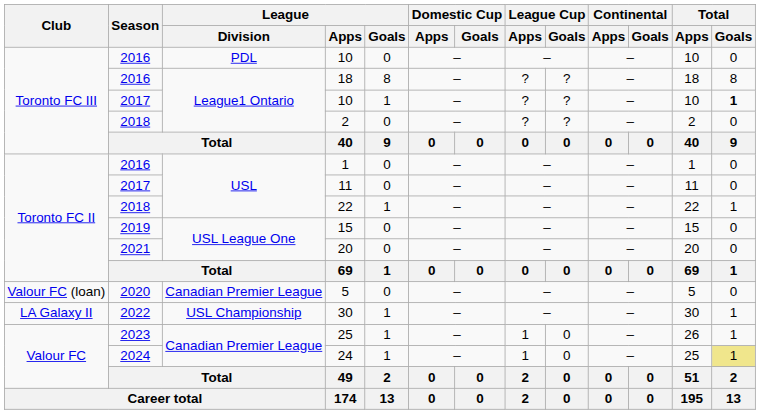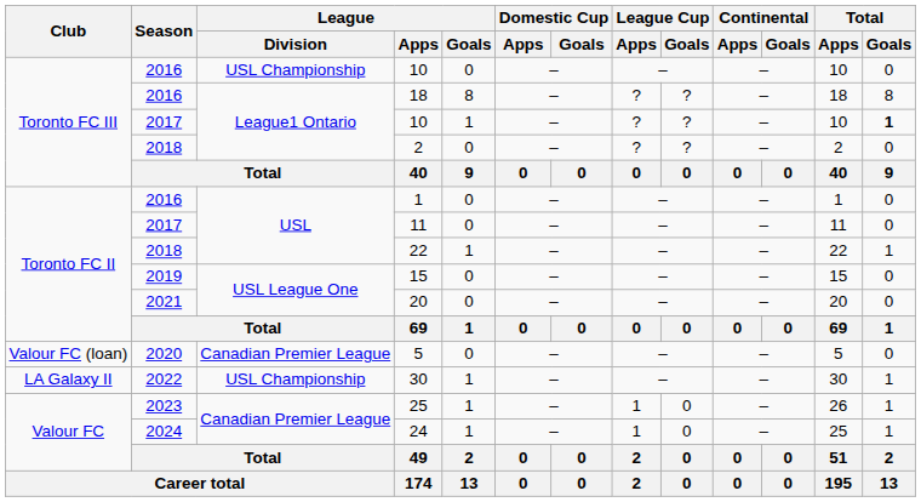 <table class="wikitable" style="text-align: center">
 <tr>
 <th rowspan="2">Club</th>
 <th rowspan="2">Season</th>
 <th colspan="3">League</th>
 <th colspan="2">Domestic Cup</th>
 <th colspan="2">League Cup</th>
 <th colspan="2">Continental</th>
 <th colspan="2">Total</th>
 </tr>
 <tr>
 <th>Division</th>
 <th>Apps</th>
 <th>Goals</th>
 <th>Apps</th>
 <th>Goals</th>
 <th>Apps</th>
 <th>Goals</th>
 <th>Apps</th>
 <th>Goals</th>
 <th>Apps</th>
 <th>Goals</th>
 </tr>
 <tr>
 <td rowspan="5"><a href='#'>Toronto FC III</a></td>
 <td><a href='#'>2016</a></td>
-<td><a href='#'>PDL</a></td>
+<td><a href='#'>USL Championship</a></td>
 <td>10</td>
 <td>0</td>
 <td colspan="2">–</td>
 <td colspan="2">–</td>
 <td colspan="2">–</td>
 <td>10</td>
 <td>0</td>
 </tr>
 <tr>
 <td><a href='#'>2016</a></td>
 <td rowspan="3"><a href='#'>League1 Ontario</a></td>
 <td>18</td>
 <td>8</td>
 <td colspan="2">–</td>
 <td>?</td>
 <td>?</td>
 <td colspan="2">–</td>
 <td>18</td>
 <td>8</td>
 </tr>
 <tr>
 <td><a href='#'>2017</a></td>
 <td>10</td>
 <td>1</td>
 <td colspan="2">–</td>
 <td>?</td>
 <td>?</td>
 <td colspan="2">–</td>
 <td>10</td>
 <td><strong>1</strong></td>
 </tr>
 <tr>
 <td><a href='#'>2018</a></td>
 <td>2</td>
 <td>0</td>
 <td colspan="2">–</td>
 <td>?</td>
 <td>?</td>
 <td colspan="2">–</td>
 <td>2</td>
 <td>0</td>
 </tr>
 <tr>
 <th colspan="2"><strong>Total</strong></th>
 <th>40</th>
 <th>9</th>
 <th>0</th>
 <th>0</th>
 <th>0</th>
 <th>0</th>
 <th>0</th>
 <th>0</th>
 <th>40</th>
 <th>9</th>
 </tr>
 <tr>
 <td rowspan="6"><a href='#'>Toronto FC II</a></td>
 <td><a href='#'>2016</a></td>
 <td rowspan=3><a href='#'>USL</a></td>
 <td>1</td>
 <td>0</td>
 <td colspan="2">–</td>
 <td colspan="2">–</td>
 <td colspan="2">–</td>
 <td>1</td>
 <td>0</td>
 </tr>
 <tr>
 <td><a href='#'>2017</a></td>
 <td>11</td>
 <td>0</td>
 <td colspan="2">–</td>
 <td colspan="2">–</td>
 <td colspan="2">–</td>
 <td>11</td>
 <td>0</td>
 </tr>
 <tr>
 <td><a href='#'>2018</a></td>
 <td>22</td>
 <td>1</td>
 <td colspan="2">–</td>
 <td colspan="2">–</td>
 <td colspan="2">–</td>
 <td>22</td>
 <td>1</td>
 </tr>
 <tr>
 <td><a href='#'>2019</a></td>
 <td rowspan=2><a href='#'>USL League One</a></td>
 <td>15</td>
 <td>0</td>
 <td colspan="2">–</td>
 <td colspan="2">–</td>
 <td colspan="2">–</td>
 <td>15</td>
 <td>0</td>
 </tr>
 <tr>
 <td><a href='#'>2021</a></td>
 <td>20</td>
 <td>0</td>
 <td colspan="2">–</td>
 <td colspan="2">–</td>
 <td colspan="2">–</td>
 <td>20</td>
 <td>0</td>
 </tr>
 <tr>
 <th colspan="2"><strong>Total</strong></th>
 <th>69</th>
 <th>1</th>
 <th>0</th>
 <th>0</th>
 <th>0</th>
 <th>0</th>
 <th>0</th>
 <th>0</th>
 <th>69</th>
 <th>1</th>
 </tr>
 <tr>
 <td><a href='#'>Valour FC</a> (loan)</td>
 <td><a href='#'>2020</a></td>
 <td><a href='#'>Canadian Premier League</a></td>
 <td>5</td>
 <td>0</td>
 <td colspan="2">–</td>
 <td colspan="2">–</td>
 <td colspan="2">–</td>
 <td>5</td>
 <td>0</td>
 </tr>
 <tr>
 <td><a href='#'>LA Galaxy II</a></td>
 <td><a href='#'>2022</a></td>
 <td><a href='#'>USL Championship</a></td>
 <td>30</td>
 <td>1</td>
 <td colspan="2">–</td>
 <td colspan="2">–</td>
 <td colspan="2">–</td>
 <td>30</td>
 <td>1</td>
 </tr>
 <tr>
 <td rowspan=3><a href='#'>Valour FC</a></td>
 <td><a href='#'>2023</a></td>
 <td rowspan=2><a href='#'>Canadian Premier League</a></td>
 <td>25</td>
 <td>1</td>
 <td colspan="2">–</td>
 <td>1</td>
 <td>0</td>
 <td colspan="2">–</td>
 <td>26</td>
 <td>1</td>
 </tr>
 <tr>
 <td><a href='#'>2024</a></td>
 <td>24</td>
 <td>1</td>
 <td colspan="2">–</td>
 <td>1</td>
 <td>0</td>
 <td colspan="2">–</td>
 <td>25</td>
-<td style="background: khaki;">1</td>
+<td>1</td>
 </tr>
 <tr>
 <th colspan="2"><strong>Total</strong></th>
 <th>49</th>
 <th>2</th>
 <th>0</th>
 <th>0</th>
 <th>2</th>
 <th>0</th>
 <th>0</th>
 <th>0</th>
 <th>51</th>
 <th>2</th>
 </tr>
 <tr>
 <th colspan="3"><strong>Career total</strong></th>
 <th>174</th>
 <th>13</th>
 <th>0</th>
 <th>0</th>
 <th>2</th>
 <th>0</th>
 <th>0</th>
 <th>0</th>
 <th>195</th>
 <th>13</th>
 </tr>
 </table>
